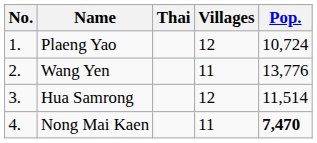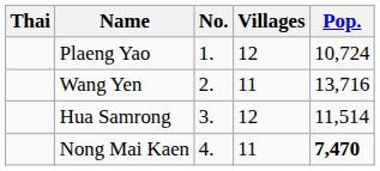 <table class="wikitable sortable">
 <tr>
+<th>Thai</th>
+<th>Name</th>
 <th>No.</th>
-<th>Name</th>
-<th>Thai</th>
 <th>Villages</th>
 <th><a href='#'>Pop.</a></th>
 </tr>
 <tr>
+<td></td>
+<td>Plaeng Yao</td>
 <td>1.</td>
-<td>Plaeng Yao</td>
-<td></td>
 <td>12</td>
 <td>10,724</td>
 </tr>
 <tr>
+<td></td>
+<td>Wang Yen</td>
 <td>2.</td>
-<td>Wang Yen</td>
-<td></td>
 <td>11</td>
-<td>13,776</td>
+<td>13,716</td>
 </tr>
 <tr>
+<td></td>
+<td>Hua Samrong</td>
 <td>3.</td>
-<td>Hua Samrong</td>
-<td></td>
 <td>12</td>
 <td>11,514</td>
 </tr>
 <tr>
+<td></td>
+<td>Nong Mai Kaen</td>
 <td>4.</td>
-<td>Nong Mai Kaen</td>
-<td></td>
 <td>11</td>
 <td><strong>7,470</strong></td>
 </tr>
 </table>
